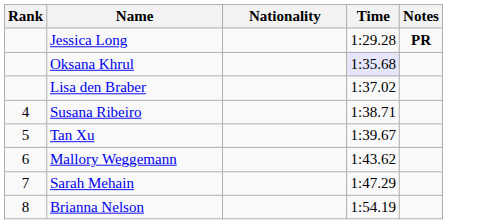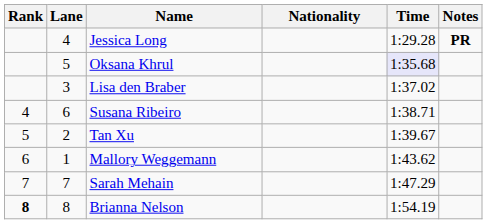 <table class="wikitable sortable" style="text-align:center">
 <tr>
 <th>Rank</th>
+<th>Lane</th>
 <th style="width:180px">Name</th>
 <th style="width:125px">Nationality</th>
 <th>Time</th>
 <th>Notes</th>
 </tr>
 <tr>
 <td></td>
+<td>4</td>
 <td style="text-align:left;"><a href='#'>Jessica Long</a></td>
 <td style="text-align:left;"></td>
 <td>1:29.28</td>
 <td><strong>PR</strong></td>
 </tr>
 <tr>
 <td></td>
+<td>5</td>
 <td style="text-align:left;"><a href='#'>Oksana Khrul</a></td>
 <td style="text-align:left;"></td>
 <td style="background: lavender;">1:35.68</td>
 <td></td>
 </tr>
 <tr>
 <td></td>
+<td>3</td>
 <td style="text-align:left;"><a href='#'>Lisa den Braber</a></td>
 <td style="text-align:left;"></td>
 <td>1:37.02</td>
 <td></td>
 </tr>
 <tr>
 <td>4</td>
+<td>6</td>
 <td style="text-align:left;"><a href='#'>Susana Ribeiro</a></td>
 <td style="text-align:left;"></td>
 <td>1:38.71</td>
 <td></td>
 </tr>
 <tr>
 <td>5</td>
+<td>2</td>
 <td style="text-align:left;"><a href='#'>Tan Xu</a></td>
 <td style="text-align:left;"></td>
 <td>1:39.67</td>
 <td></td>
 </tr>
 <tr>
 <td>6</td>
+<td>1</td>
 <td style="text-align:left;"><a href='#'>Mallory Weggemann</a></td>
 <td style="text-align:left;"></td>
 <td>1:43.62</td>
 <td></td>
 </tr>
 <tr>
 <td>7</td>
+<td>7</td>
 <td style="text-align:left;"><a href='#'>Sarah Mehain</a></td>
 <td style="text-align:left;"></td>
 <td>1:47.29</td>
 <td></td>
 </tr>
 <tr>
+<td><strong>8</strong></td>
 <td>8</td>
 <td style="text-align:left;"><a href='#'>Brianna Nelson</a></td>
 <td style="text-align:left;"></td>
 <td>1:54.19</td>
 <td></td>
 </tr>
 </table>
